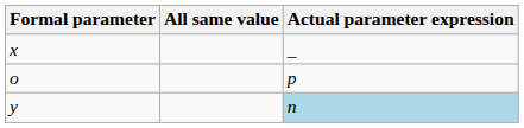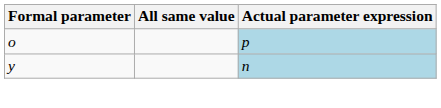 <table class="wikitable">
 <tr>
 <th>Formal parameter</th>
 <th>All same value</th>
 <th>Actual parameter expression</th>
 </tr>
 <tr>
-<td><em>x</em></td>
-<td></td>
-<td>_</td>
-</tr>
-<tr>
 <td><em>o</em></td>
 <td></td>
-<td><em>p</em></td>
+<td style="background: lightblue;"><em>p</em></td>
 </tr>
 <tr>
 <td><em>y</em></td>
 <td></td>
 <td style="background: lightblue;"><em>n</em></td>
 </tr>
 </table>
